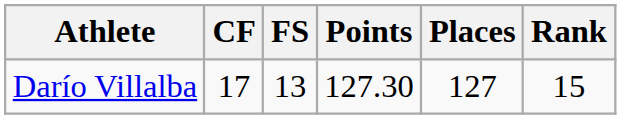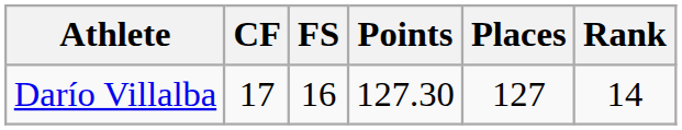 <table class="wikitable" border="1" style="font-size:90%">
 <tr>
 <th>Athlete</th>
 <th>CF</th>
 <th>FS</th>
 <th>Points</th>
 <th>Places</th>
 <th>Rank</th>
 </tr>
 <tr align=center>
 <td align=left><a href='#'>Darío Villalba</a></td>
 <td>17</td>
-<td>13</td>
+<td>16</td>
 <td>127.30</td>
 <td>127</td>
-<td>15</td>
+<td>14</td>
 </tr>
 </table>
